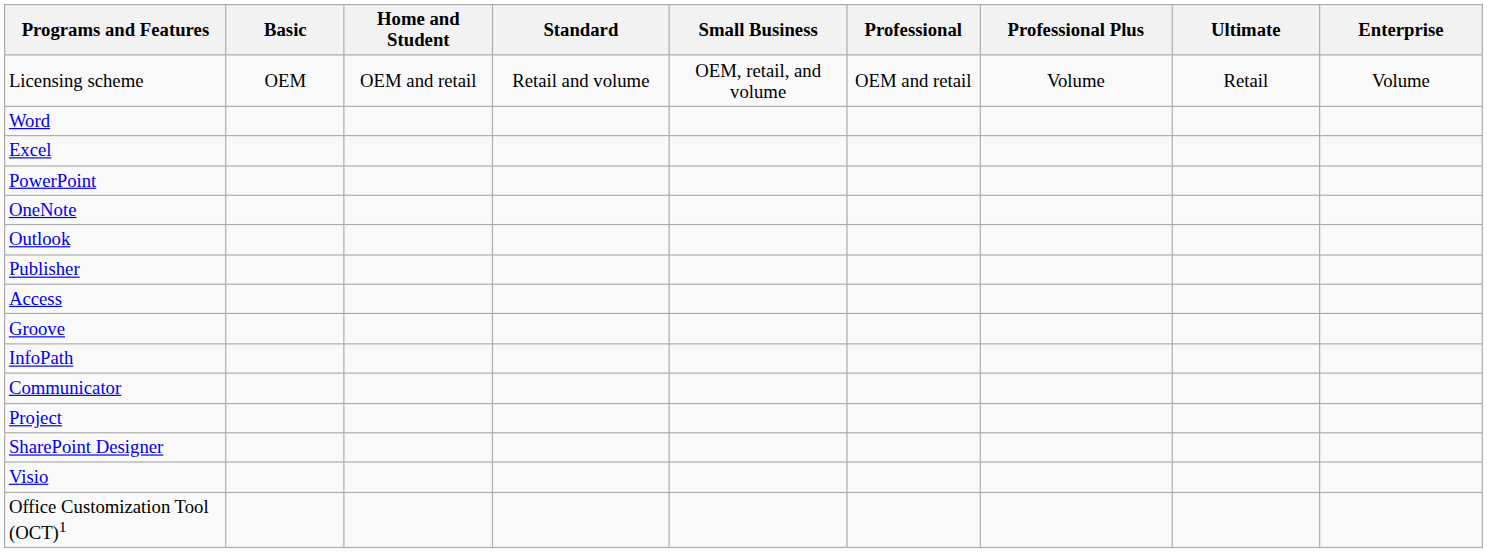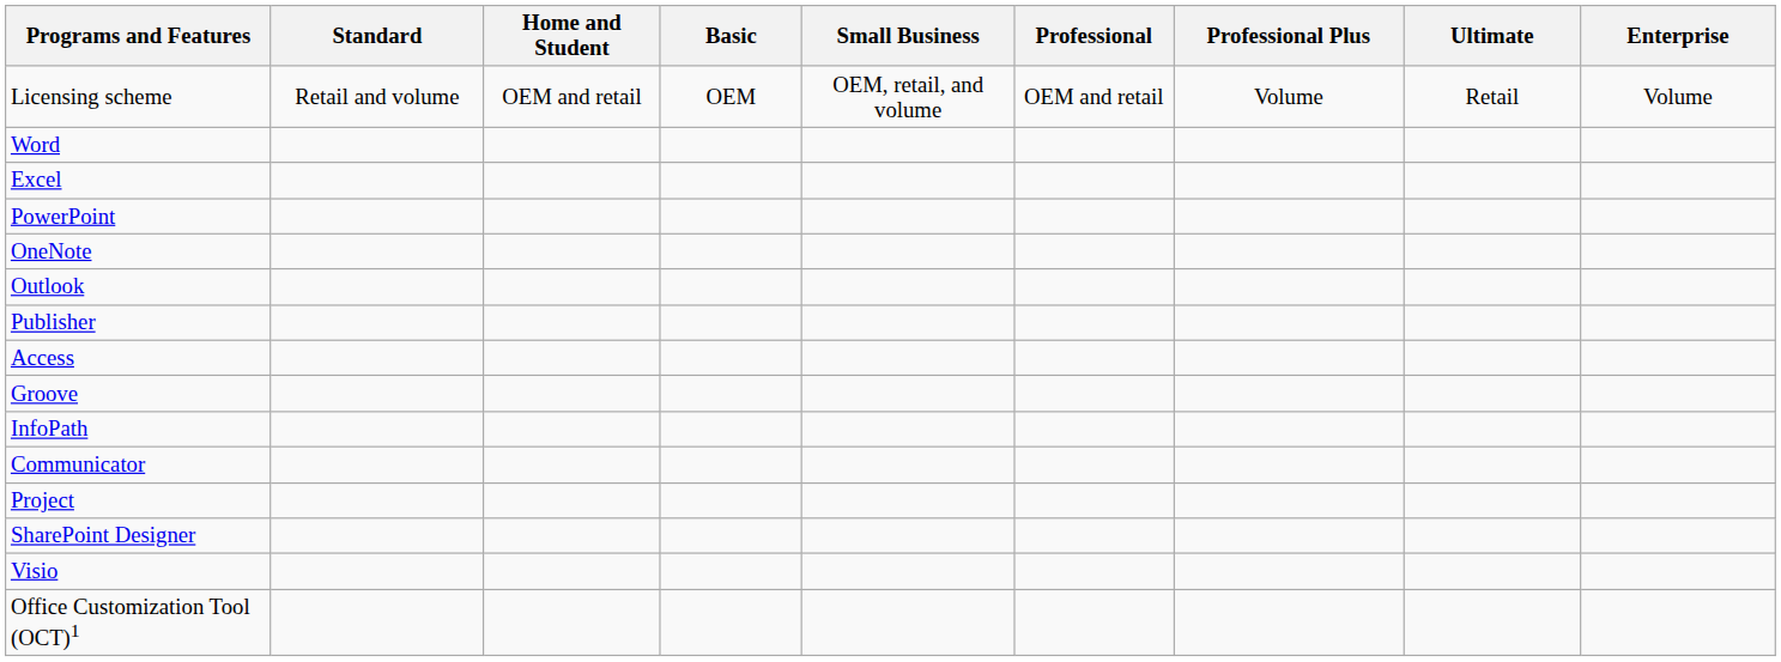 <table class="wikitable" style="margin:auto;">
 <tr>
 <th style="width:15%;">Programs and Features</th>
+<th style="width:12%;">Standard</th>
+<th style="width:10%;">Home and Student</th>
 <th style="width:8%;">Basic</th>
-<th style="width:10%;">Home and Student</th>
-<th style="width:12%;">Standard</th>
 <th style="width:12%;">Small Business</th>
 <th style="width:9%;">Professional</th>
 <th style="width:13%;">Professional Plus</th>
 <th style="width:10%;">Ultimate</th>
 <th style="width:13%;">Enterprise</th>
 </tr>
 <tr style="text-align:center;">
 <td style="text-align:left;">Licensing scheme</td>
+<td>Retail and volume</td>
+<td>OEM and retail</td>
 <td>OEM</td>
-<td>OEM and retail</td>
-<td>Retail and volume</td>
 <td>OEM, retail, and volume</td>
 <td>OEM and retail</td>
 <td>Volume</td>
 <td>Retail</td>
 <td>Volume</td>
 </tr>
 <tr>
 <td><a href='#'>Word</a></td>
 <td></td>
 <td></td>
 <td></td>
 <td></td>
 <td></td>
 <td></td>
 <td></td>
 <td></td>
 </tr>
 <tr>
 <td><a href='#'>Excel</a></td>
 <td></td>
 <td></td>
 <td></td>
 <td></td>
 <td></td>
 <td></td>
 <td></td>
 <td></td>
 </tr>
 <tr>
 <td><a href='#'>PowerPoint</a></td>
 <td></td>
 <td></td>
 <td></td>
 <td></td>
 <td></td>
 <td></td>
 <td></td>
 <td></td>
 </tr>
 <tr>
 <td><a href='#'>OneNote</a></td>
 <td></td>
 <td></td>
 <td></td>
 <td></td>
 <td></td>
 <td></td>
 <td></td>
 <td></td>
 </tr>
 <tr>
 <td><a href='#'>Outlook</a></td>
 <td></td>
 <td></td>
 <td></td>
 <td></td>
 <td></td>
 <td></td>
 <td></td>
 <td></td>
 </tr>
 <tr>
 <td><a href='#'>Publisher</a></td>
 <td></td>
 <td></td>
 <td></td>
 <td></td>
 <td></td>
 <td></td>
 <td></td>
 <td></td>
 </tr>
 <tr>
 <td><a href='#'>Access</a></td>
 <td></td>
 <td></td>
 <td></td>
 <td></td>
 <td></td>
 <td></td>
 <td></td>
 <td></td>
 </tr>
 <tr>
 <td><a href='#'>Groove</a></td>
 <td></td>
 <td></td>
 <td></td>
 <td></td>
 <td></td>
 <td></td>
 <td></td>
 <td></td>
 </tr>
 <tr>
 <td><a href='#'>InfoPath</a></td>
 <td></td>
 <td></td>
 <td></td>
 <td></td>
 <td></td>
 <td></td>
 <td></td>
 <td></td>
 </tr>
 <tr>
 <td><a href='#'>Communicator</a></td>
 <td></td>
 <td></td>
 <td></td>
 <td></td>
 <td></td>
 <td></td>
 <td></td>
 <td></td>
 </tr>
 <tr>
 <td><a href='#'>Project</a></td>
 <td></td>
 <td></td>
 <td></td>
 <td></td>
 <td></td>
 <td></td>
 <td></td>
 <td></td>
 </tr>
 <tr>
 <td><a href='#'>SharePoint Designer</a></td>
 <td></td>
 <td></td>
 <td></td>
 <td></td>
 <td></td>
 <td></td>
 <td></td>
 <td></td>
 </tr>
 <tr>
 <td><a href='#'>Visio</a></td>
 <td></td>
 <td></td>
 <td></td>
 <td></td>
 <td></td>
 <td></td>
 <td></td>
 <td></td>
 </tr>
 <tr>
 <td>Office Customization Tool (OCT)<sup>1</sup></td>
 <td></td>
 <td></td>
 <td></td>
 <td></td>
 <td></td>
 <td></td>
 <td></td>
 <td></td>
 </tr>
 </table>
